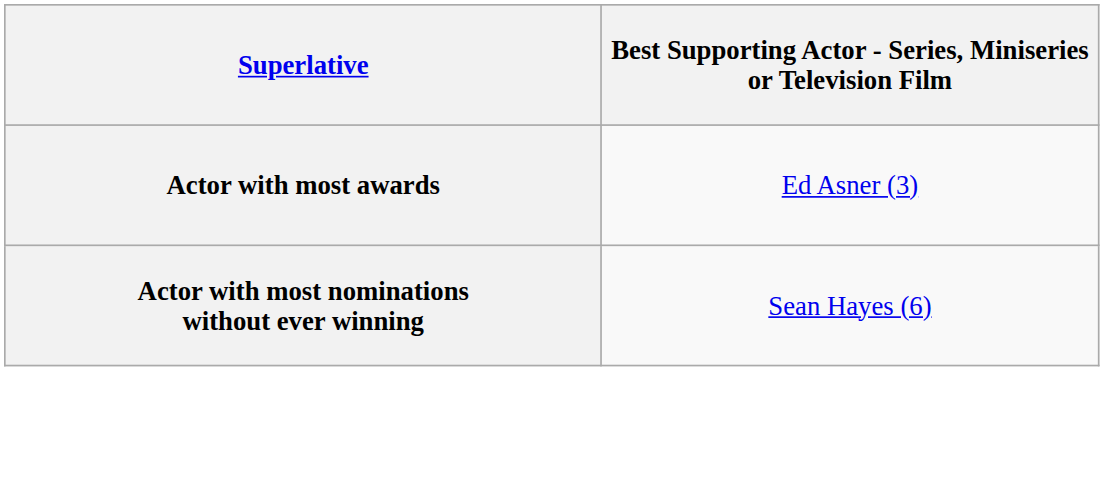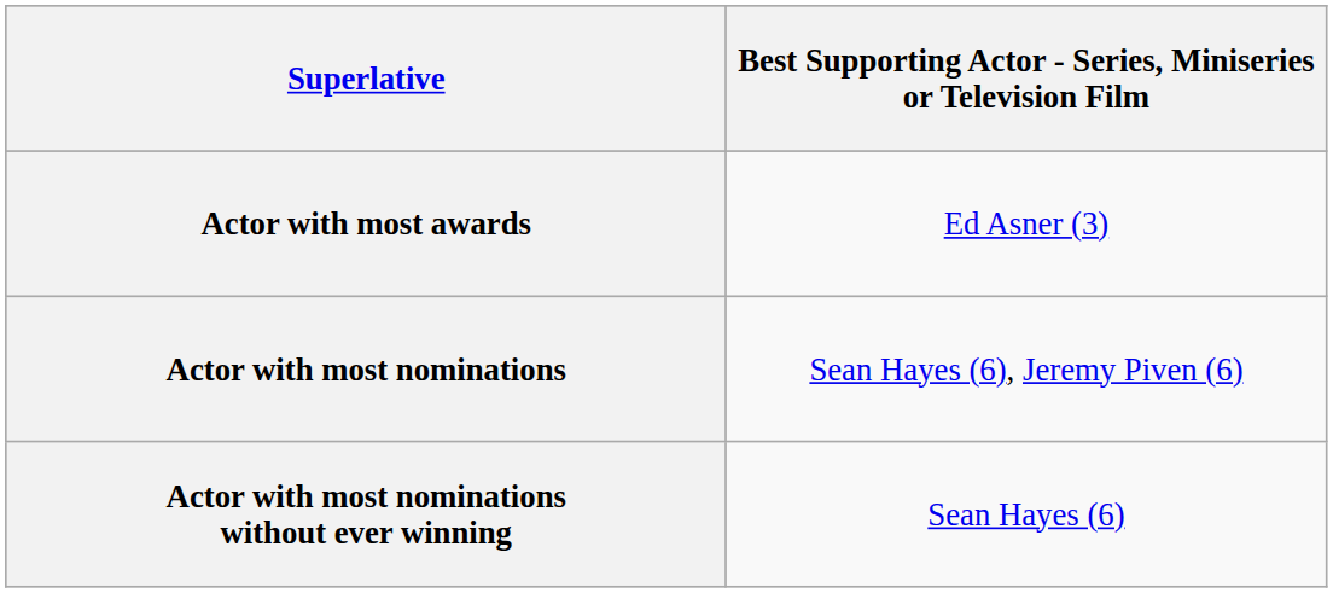 <table class="wikitable" style="text-align: center">
 <tr style="height:4.5em;">
 <th width="350"><strong><a href='#'>Superlative</a></strong></th>
 <th width="290"><strong>Best Supporting Actor - Series, Miniseries or Television Film</strong></th>
 </tr>
 <tr style="height:4.5em;">
 <th width="350">Actor with most awards</th>
 <td><a href='#'>Ed Asner (3)</a></td>
 </tr>
 <tr style="height:4.5em;">
+<th>Actor with most nominations</th>
+<td><a href='#'>Sean Hayes (6)</a>, <a href='#'>Jeremy Piven (6)</a></td>
+</tr>
+<tr style="height:4.5em;">
 <th>Actor with most nominations <br> without ever winning</th>
 <td><a href='#'>Sean Hayes (6)</a></td>
 </tr>
 </table>
